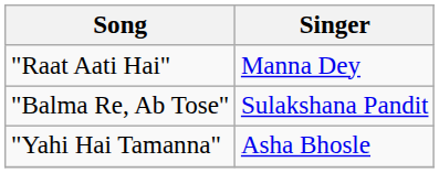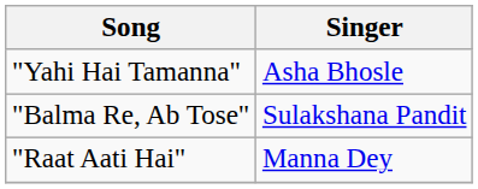 <table class="wikitable">
 <tr>
 <th>Song</th>
 <th>Singer</th>
 </tr>
 <tr>
-<td>"Raat Aati Hai"</td>
-<td><a href='#'>Manna Dey</a></td>
+<td>"Yahi Hai Tamanna"</td>
+<td><a href='#'>Asha Bhosle</a></td>
 </tr>
 <tr>
 <td>"Balma Re, Ab Tose"</td>
 <td><a href='#'>Sulakshana Pandit</a></td>
 </tr>
 <tr>
-<td>"Yahi Hai Tamanna"</td>
-<td><a href='#'>Asha Bhosle</a></td>
+<td>"Raat Aati Hai"</td>
+<td><a href='#'>Manna Dey</a></td>
 </tr>
 <tr>
 </tr>
 </table>
